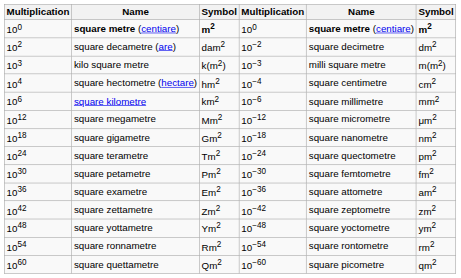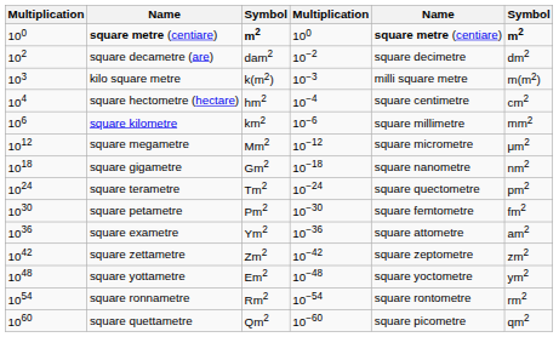 <table class="wikitable">
 <tr>
 <th>Multiplication</th>
 <th>Name</th>
 <th>Symbol</th>
 <th>Multiplication</th>
 <th>Name</th>
 <th>Symbol</th>
 </tr>
 <tr>
 <td>10<sup>0</sup></td>
 <td><strong>square metre</strong> (<a href='#'>centiare</a>)</td>
 <td><strong>m<sup>2</sup></strong></td>
 <td>10<sup>0</sup></td>
 <td><strong>square metre</strong> (<a href='#'>centiare</a>)</td>
 <td><strong>m<sup>2</sup></strong></td>
 </tr>
 <tr>
 <td>10<sup>2</sup></td>
 <td>square decametre (<a href='#'>are</a>)</td>
 <td>dam<sup>2</sup></td>
 <td>10<sup>−2</sup></td>
 <td>square decimetre</td>
 <td>dm<sup>2</sup></td>
 </tr>
 <tr>
 <td>10<sup>3</sup></td>
 <td>kilo square metre</td>
 <td>k(m<sup>2</sup>)</td>
 <td>10<sup>−3</sup></td>
 <td>milli square metre</td>
 <td>m(m<sup>2</sup>)</td>
 </tr>
 <tr>
 <td>10<sup>4</sup></td>
 <td>square hectometre (<a href='#'>hectare</a>)</td>
 <td>hm<sup>2</sup></td>
 <td>10<sup>−4</sup></td>
 <td>square centimetre</td>
 <td>cm<sup>2</sup></td>
 </tr>
 <tr>
 <td>10<sup>6</sup></td>
 <td><a href='#'>square kilometre</a></td>
 <td>km<sup>2</sup></td>
 <td>10<sup>−6</sup></td>
 <td>square millimetre</td>
 <td>mm<sup>2</sup></td>
 </tr>
 <tr>
 <td>10<sup>12</sup></td>
 <td>square megametre</td>
 <td>Mm<sup>2</sup></td>
 <td>10<sup>−12</sup></td>
 <td>square micrometre</td>
 <td>μm<sup>2</sup></td>
 </tr>
 <tr>
 <td>10<sup>18</sup></td>
 <td>square gigametre</td>
 <td>Gm<sup>2</sup></td>
 <td>10<sup>−18</sup></td>
 <td>square nanometre</td>
 <td>nm<sup>2</sup></td>
 </tr>
 <tr>
 <td>10<sup>24</sup></td>
 <td>square terametre</td>
 <td>Tm<sup>2</sup></td>
 <td>10<sup>−24</sup></td>
 <td>square quectometre</td>
 <td>pm<sup>2</sup></td>
 </tr>
 <tr>
 <td>10<sup>30</sup></td>
 <td>square petametre</td>
 <td>Pm<sup>2</sup></td>
 <td>10<sup>−30</sup></td>
 <td>square femtometre</td>
 <td>fm<sup>2</sup></td>
 </tr>
 <tr>
 <td>10<sup>36</sup></td>
 <td>square exametre</td>
-<td>Em<sup>2</sup></td>
+<td>Ym<sup>2</sup></td>
 <td>10<sup>−36</sup></td>
 <td>square attometre</td>
 <td>am<sup>2</sup></td>
 </tr>
 <tr>
 <td>10<sup>42</sup></td>
 <td>square zettametre</td>
 <td>Zm<sup>2</sup></td>
 <td>10<sup>−42</sup></td>
 <td>square zeptometre</td>
 <td>zm<sup>2</sup></td>
 </tr>
 <tr>
 <td>10<sup>48</sup></td>
 <td>square yottametre</td>
-<td>Ym<sup>2</sup></td>
+<td>Em<sup>2</sup></td>
 <td>10<sup>−48</sup></td>
 <td>square yoctometre</td>
 <td>ym<sup>2</sup></td>
 </tr>
 <tr>
 <td>10<sup>54</sup></td>
 <td>square ronnametre</td>
 <td>Rm<sup>2</sup></td>
 <td>10<sup>−54</sup></td>
 <td>square rontometre</td>
 <td>rm<sup>2</sup></td>
 </tr>
 <tr>
 <td>10<sup>60</sup></td>
 <td>square quettametre</td>
 <td>Qm<sup>2</sup></td>
 <td>10<sup>−60</sup></td>
 <td>square picometre</td>
 <td>qm<sup>2</sup></td>
 </tr>
 </table>
